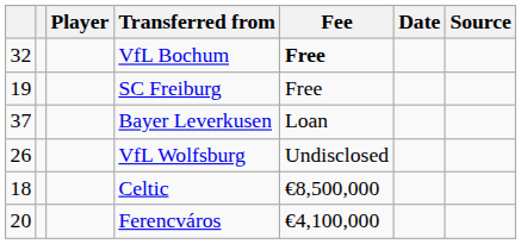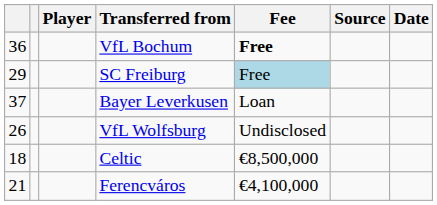 <table class="wikitable plainrowheaders sortable">
 <tr>
 <th></th>
 <th></th>
 <th scope=col><strong>Player</strong></th>
 <th><strong>Transferred from</strong></th>
 <th !scope=col; style="width: 65px;"><strong>Fee</strong></th>
+<th scope=col><strong>Source</strong></th>
 <th scope=col><strong>Date</strong></th>
-<th scope=col><strong>Source</strong></th>
 </tr>
 <tr>
-<td align=center>32</td>
+<td align=center>36</td>
 <td align=center></td>
 <td></td>
 <td> <a href='#'>VfL Bochum</a></td>
 <td><strong>Free</strong></td>
 <td></td>
 <td></td>
 </tr>
 <tr>
-<td align=center>19</td>
+<td align=center>29</td>
 <td align=center></td>
 <td></td>
 <td> <a href='#'>SC Freiburg</a></td>
-<td>Free</td>
+<td style="background: lightblue;">Free</td>
 <td></td>
 <td></td>
 </tr>
 <tr>
 <td align=center>37</td>
 <td align=center></td>
 <td></td>
 <td> <a href='#'>Bayer Leverkusen</a></td>
 <td>Loan</td>
 <td></td>
 <td></td>
 </tr>
 <tr>
 <td align=center>26</td>
 <td align=center></td>
 <td></td>
 <td> <a href='#'>VfL Wolfsburg</a></td>
 <td>Undisclosed</td>
 <td></td>
 <td></td>
 </tr>
 <tr>
 <td align=center>18</td>
 <td align=center></td>
 <td></td>
 <td> <a href='#'>Celtic</a></td>
 <td>€8,500,000</td>
 <td></td>
 <td></td>
 </tr>
 <tr>
-<td align=center>20</td>
+<td align=center>21</td>
 <td align=center></td>
 <td></td>
 <td> <a href='#'>Ferencváros</a></td>
 <td>€4,100,000</td>
 <td></td>
 <td></td>
 </tr>
 </table>
